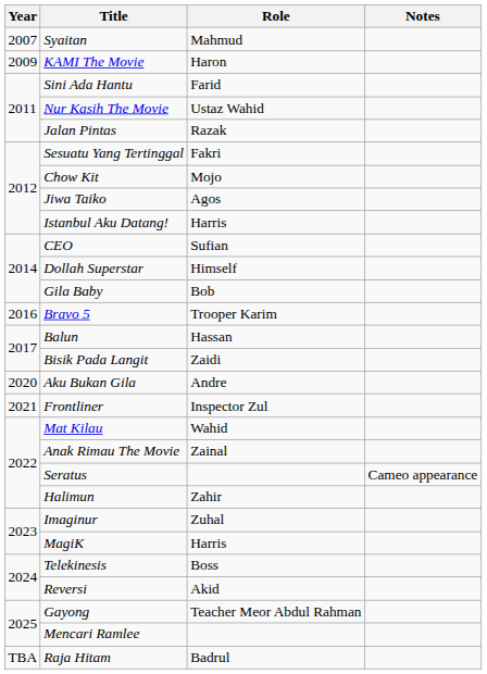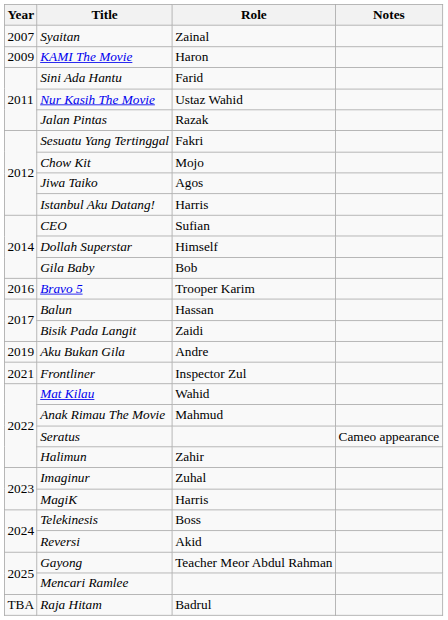 <table class="wikitable">
 <tr>
 <th>Year</th>
 <th>Title</th>
 <th>Role</th>
 <th>Notes</th>
 </tr>
 <tr>
 <td>2007</td>
 <td><em>Syaitan</em></td>
-<td>Mahmud</td>
+<td>Zainal</td>
 <td></td>
 </tr>
 <tr>
 <td>2009</td>
 <td><em><a href='#'>KAMI The Movie</a></em></td>
 <td>Haron</td>
 <td></td>
 </tr>
 <tr>
 <td rowspan=3>2011</td>
 <td><em>Sini Ada Hantu</em></td>
 <td>Farid</td>
 <td></td>
 </tr>
 <tr>
 <td><em><a href='#'>Nur Kasih The Movie</a></em></td>
 <td>Ustaz Wahid</td>
 <td></td>
 </tr>
 <tr>
 <td><em>Jalan Pintas</em></td>
 <td>Razak</td>
 <td></td>
 </tr>
 <tr>
 <td rowspan=4>2012</td>
 <td><em>Sesuatu Yang Tertinggal</em></td>
 <td>Fakri</td>
 <td></td>
 </tr>
 <tr>
 <td><em>Chow Kit</em></td>
 <td>Mojo</td>
 <td></td>
 </tr>
 <tr>
 <td><em>Jiwa Taiko</em></td>
 <td>Agos</td>
 <td></td>
 </tr>
 <tr>
 <td><em>Istanbul Aku Datang!</em></td>
 <td>Harris</td>
 <td></td>
 </tr>
 <tr>
 <td rowspan=3>2014</td>
 <td><em>CEO</em></td>
 <td>Sufian</td>
 <td></td>
 </tr>
 <tr>
 <td><em>Dollah Superstar</em></td>
 <td>Himself</td>
 <td></td>
 </tr>
 <tr>
 <td><em>Gila Baby</em></td>
 <td>Bob</td>
 <td></td>
 </tr>
 <tr>
 <td>2016</td>
 <td><em><a href='#'>Bravo 5</a></em></td>
 <td>Trooper Karim</td>
 <td></td>
 </tr>
 <tr>
 <td rowspan=2>2017</td>
 <td><em>Balun</em></td>
 <td>Hassan</td>
 <td></td>
 </tr>
 <tr>
 <td><em>Bisik Pada Langit</em></td>
 <td>Zaidi</td>
 <td></td>
 </tr>
 <tr>
-<td>2020</td>
+<td>2019</td>
 <td><em>Aku Bukan Gila</em></td>
 <td>Andre</td>
 <td></td>
 </tr>
 <tr>
 <td>2021</td>
 <td><em>Frontliner</em></td>
 <td>Inspector Zul</td>
 <td></td>
 </tr>
 <tr>
 <td rowspan="4">2022</td>
 <td><em><a href='#'>Mat Kilau</a></em></td>
 <td>Wahid</td>
 <td></td>
 </tr>
 <tr>
 <td><em>Anak Rimau The Movie</em></td>
-<td>Zainal</td>
+<td>Mahmud</td>
 <td></td>
 </tr>
 <tr>
 <td><em>Seratus</em></td>
 <td></td>
 <td>Cameo appearance</td>
 </tr>
 <tr>
 <td><em>Halimun</em></td>
 <td>Zahir</td>
 <td></td>
 </tr>
 <tr>
 <td rowspan="2">2023</td>
 <td><em>Imaginur</em></td>
 <td>Zuhal</td>
 <td></td>
 </tr>
 <tr>
 <td><em>MagiK</em></td>
 <td>Harris</td>
 <td></td>
 </tr>
 <tr>
 <td rowspan="2">2024</td>
 <td><em>Telekinesis</em></td>
 <td>Boss</td>
 <td></td>
 </tr>
 <tr>
 <td><em>Reversi</em></td>
 <td>Akid</td>
 <td></td>
 </tr>
 <tr>
 <td rowspan="2">2025</td>
 <td><em>Gayong</em></td>
 <td>Teacher Meor Abdul Rahman</td>
 <td></td>
 </tr>
 <tr>
 <td><em>Mencari Ramlee</em></td>
 <td></td>
 <td></td>
 </tr>
 <tr>
 <td>TBA</td>
 <td><em>Raja Hitam</em></td>
 <td>Badrul</td>
 <td></td>
 </tr>
 </table>
